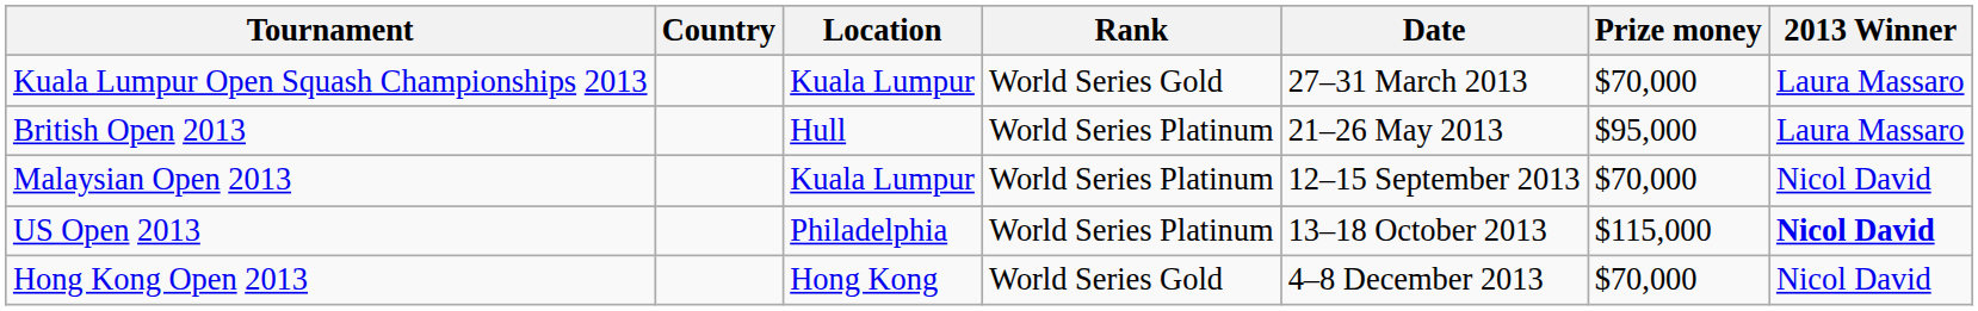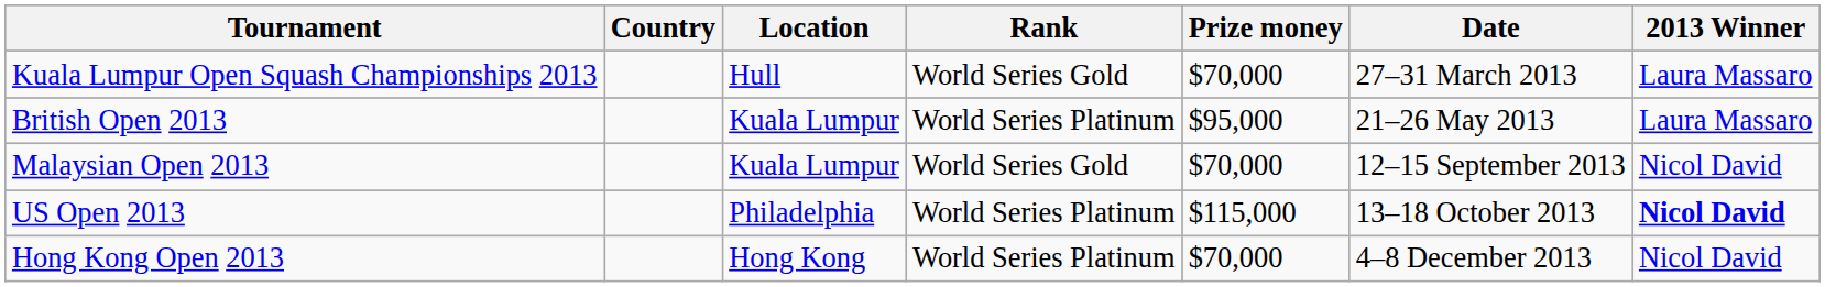 <table class=wikitable>
 <tr>
 <th>Tournament</th>
 <th>Country</th>
 <th>Location</th>
 <th>Rank</th>
+<th>Prize money</th>
 <th>Date</th>
-<th>Prize money</th>
 <th>2013 Winner</th>
 </tr>
 <tr>
 <td><a href='#'>Kuala Lumpur Open Squash Championships</a> <a href='#'>2013</a></td>
 <td></td>
-<td><a href='#'>Kuala Lumpur</a></td>
+<td><a href='#'>Hull</a></td>
 <td>World Series Gold</td>
+<td>$70,000</td>
 <td>27–31 March 2013</td>
-<td>$70,000</td>
 <td> <a href='#'>Laura Massaro</a></td>
 </tr>
 <tr>
 <td><a href='#'>British Open</a> <a href='#'>2013</a></td>
 <td></td>
-<td><a href='#'>Hull</a></td>
+<td><a href='#'>Kuala Lumpur</a></td>
 <td>World Series Platinum</td>
+<td>$95,000</td>
 <td>21–26 May 2013</td>
-<td>$95,000</td>
 <td> <a href='#'>Laura Massaro</a></td>
 </tr>
 <tr>
 <td><a href='#'>Malaysian Open</a> <a href='#'>2013</a></td>
 <td></td>
 <td><a href='#'>Kuala Lumpur</a></td>
-<td>World Series Platinum</td>
+<td>World Series Gold</td>
+<td>$70,000</td>
 <td>12–15 September 2013</td>
-<td>$70,000</td>
 <td> <a href='#'>Nicol David</a></td>
 </tr>
 <tr>
 <td><a href='#'>US Open</a> <a href='#'>2013</a></td>
 <td></td>
 <td><a href='#'>Philadelphia</a></td>
 <td>World Series Platinum</td>
+<td>$115,000</td>
 <td>13–18 October 2013</td>
-<td>$115,000</td>
 <td><strong> <a href='#'>Nicol David</a></strong></td>
 </tr>
 <tr>
 <td><a href='#'>Hong Kong Open</a> <a href='#'>2013</a></td>
 <td></td>
 <td><a href='#'>Hong Kong</a></td>
-<td>World Series Gold</td>
+<td>World Series Platinum</td>
+<td>$70,000</td>
 <td>4–8 December 2013</td>
-<td>$70,000</td>
 <td> <a href='#'>Nicol David</a></td>
 </tr>
 </table>
